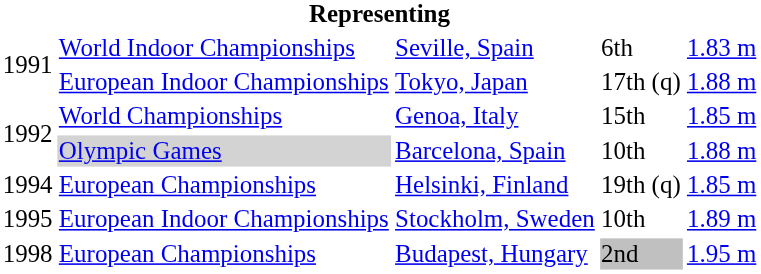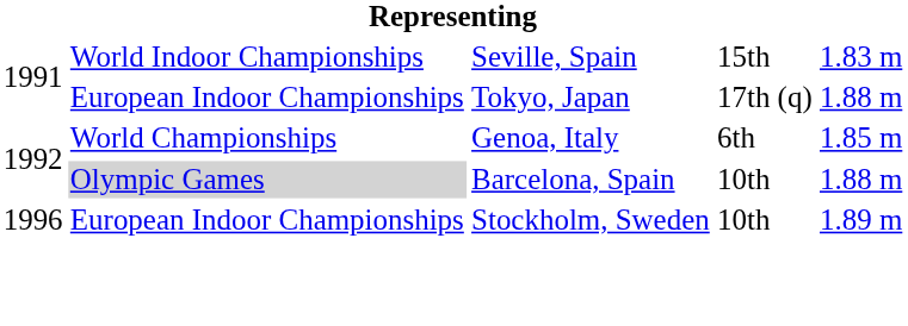 <table>
 <tr>
 <th colspan="5">Representing </th>
 </tr>
 <tr>
 <td rowspan=2>1991</td>
 <td><a href='#'>World Indoor Championships</a></td>
 <td><a href='#'>Seville, Spain</a></td>
-<td>6th</td>
+<td>15th</td>
 <td><a href='#'>1.83 m</a></td>
 </tr>
 <tr>
 <td><a href='#'>European Indoor Championships</a></td>
 <td><a href='#'>Tokyo, Japan</a></td>
 <td>17th (q)</td>
 <td><a href='#'>1.88 m</a></td>
 </tr>
 <tr>
 <td rowspan=2>1992</td>
 <td><a href='#'>World Championships</a></td>
 <td><a href='#'>Genoa, Italy</a></td>
-<td>15th</td>
+<td>6th</td>
 <td><a href='#'>1.85 m</a></td>
 </tr>
 <tr>
 <td style="background: lightgrey;"><a href='#'>Olympic Games</a></td>
 <td><a href='#'>Barcelona, Spain</a></td>
 <td>10th</td>
 <td><a href='#'>1.88 m</a></td>
 </tr>
 <tr>
-<td>1994</td>
-<td><a href='#'>European Championships</a></td>
-<td><a href='#'>Helsinki, Finland</a></td>
-<td>19th (q)</td>
-<td><a href='#'>1.85 m</a></td>
-</tr>
-<tr>
-<td>1995</td>
+<td>1996</td>
 <td><a href='#'>European Indoor Championships</a></td>
 <td><a href='#'>Stockholm, Sweden</a></td>
 <td>10th</td>
 <td><a href='#'>1.89 m</a></td>
 </tr>
-<tr>
-<td>1998</td>
-<td><a href='#'>European Championships</a></td>
-<td><a href='#'>Budapest, Hungary</a></td>
-<td bgcolor=silver>2nd</td>
-<td><a href='#'>1.95 m</a></td>
-</tr>
 </table>
